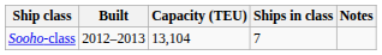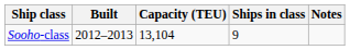 <table class="wikitable">
 <tr>
 <th>Ship class</th>
 <th>Built</th>
 <th>Capacity (TEU)</th>
 <th>Ships in class</th>
 <th>Notes</th>
 </tr>
 <tr>
 <td><a href='#'><em>Sooho</em>-class</a></td>
 <td>2012–2013</td>
 <td>13,104</td>
-<td>7</td>
+<td>9</td>
 <td></td>
 </tr>
 </table>
